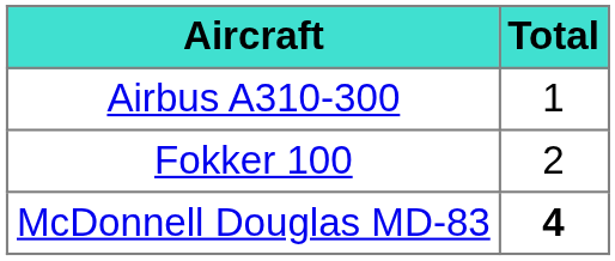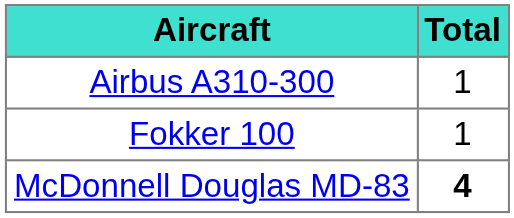 <table class="toccolours" border="1" cellpadding="3" style="border-collapse:collapse; text-align:center; font-size:100%; margin-auto; margin-left:auto; margin-right:auto;">
 <tr bgcolor=turquoise>
 <th>Aircraft</th>
 <th>Total</th>
 </tr>
 <tr>
 <td><a href='#'>Airbus A310-300</a></td>
 <td>1</td>
 </tr>
 <tr>
 <td><a href='#'>Fokker 100</a></td>
-<td>2</td>
+<td>1</td>
 </tr>
 <tr>
 <td><a href='#'>McDonnell Douglas MD-83</a></td>
 <td><strong>4</strong></td>
 </tr>
 </table>
